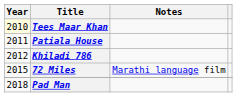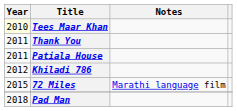 <table class="wikitable sortable plainrowheaders">
 <tr>
 <th scope="col">Year</th>
 <th scope="col">Title</th>
 <th scope="col" class="unsortable">Notes</th>
 <th scope="col" class="unsortable"></th>
 </tr>
 <tr>
 <td style="background: lightyellow; text-align:center;">2010</td>
 <th scope="row" style="text-align:left;"><em><a href='#'>Tees Maar Khan</a></em></th>
+<td></td>
+<td style="text-align:center;"></td>
+</tr>
+<tr>
+<td style="text-align:center;">2011</td>
+<th scope="row" style="text-align:left;"><em><a href='#'>Thank You</a></em></th>
 <td></td>
 <td style="text-align:center;"></td>
 </tr>
 <tr>
 <td style="text-align:center;">2011</td>
 <th scope="row" style="text-align:left;"><em><a href='#'>Patiala House</a></em></th>
 <td></td>
 <td style="text-align:center;"></td>
 </tr>
 <tr>
 <td style="text-align:center;">2012</td>
 <th scope="row" style="text-align:left;"><em><a href='#'>Khiladi 786</a></em></th>
 <td></td>
 <td style="text-align:center;"></td>
 </tr>
 <tr>
 <td style="text-align:center;">2015</td>
 <th scope="row" style="text-align:left;"><em><a href='#'>72&nbsp;Miles</a></em></th>
 <td><a href='#'>Marathi language</a> film</td>
 <td style="text-align:center;"></td>
 </tr>
 <tr>
 </tr>
 <tr>
 <td style="text-align:center;">2018</td>
 <th scope="row" style="text-align:left;"><em><a href='#'>Pad Man</a></em></th>
 <td></td>
 <td style="text-align:center;"></td>
 </tr>
 </table>
